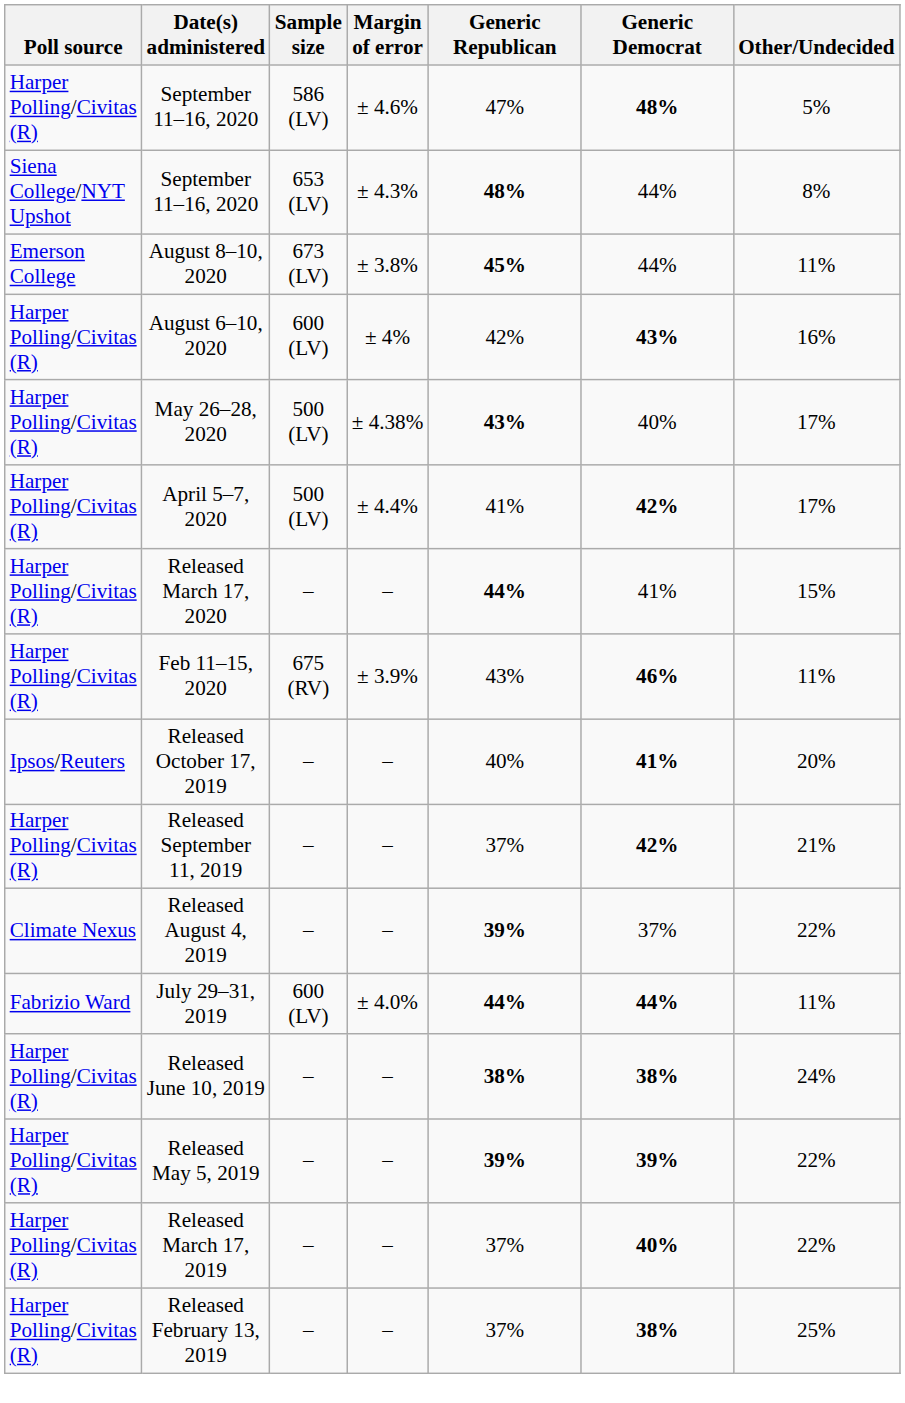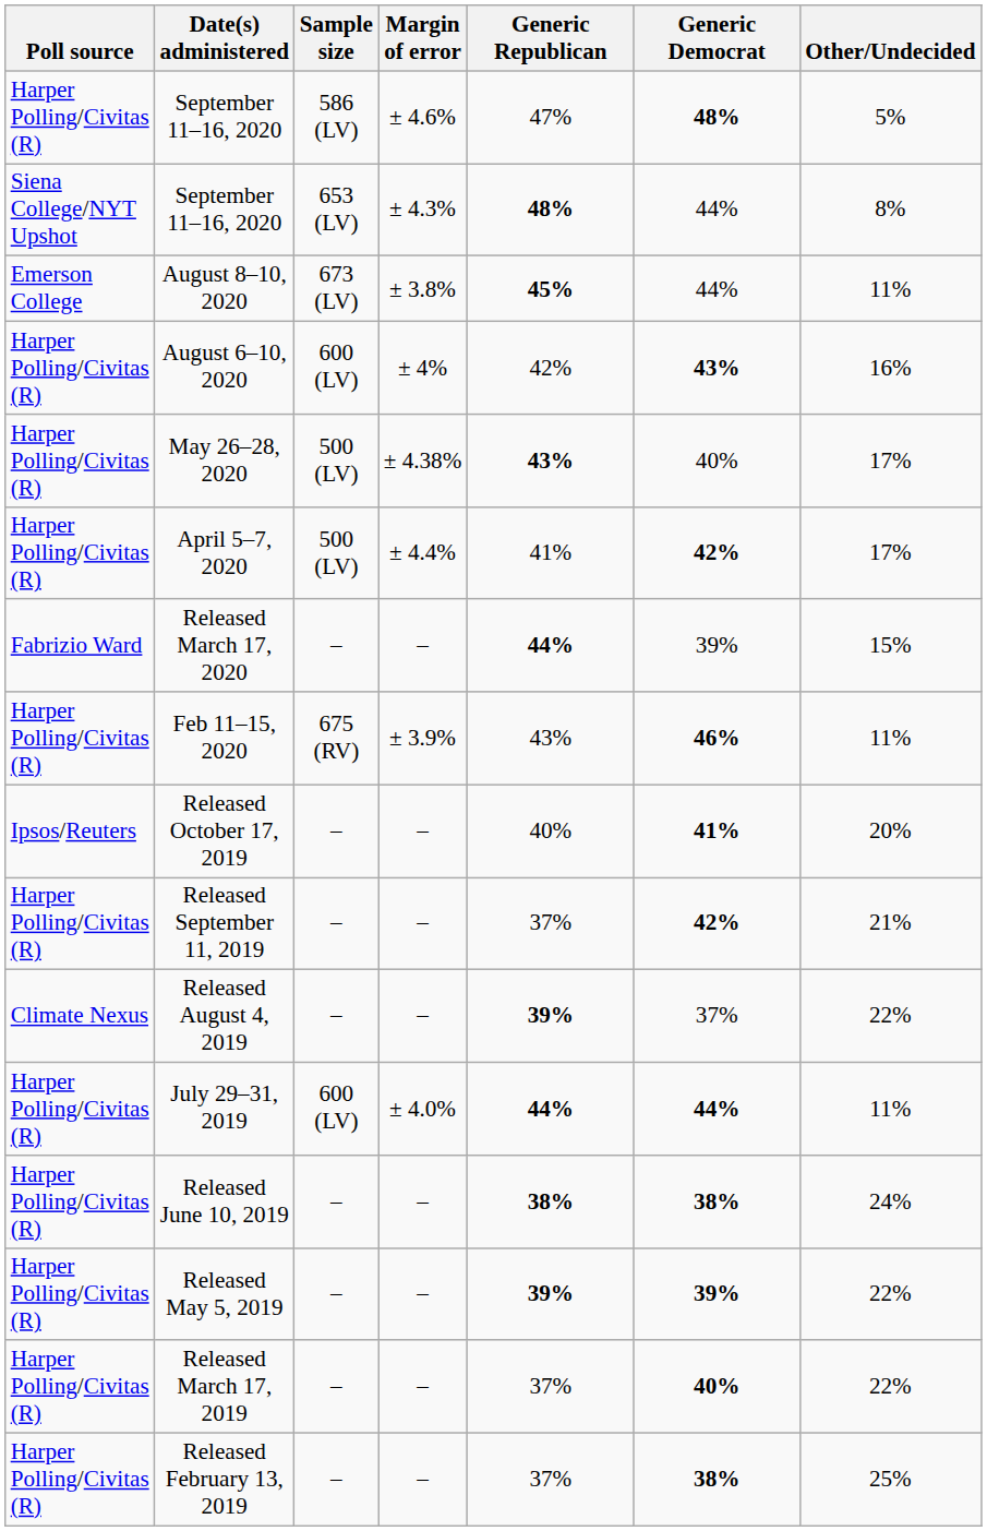 <table class="wikitable" style="font-size:90%;text-align:center;">
 <tr valign=bottom>
 <th>Poll source</th>
 <th>Date(s)<br>administered</th>
 <th>Sample<br>size</th>
 <th>Margin<br>of error</th>
 <th style="width:100px;">Generic<br>Republican</th>
 <th style="width:100px;">Generic<br>Democrat</th>
 <th>Other/Undecided</th>
 </tr>
 <tr>
 <td style="text-align:left;"><a href='#'>Harper Polling</a>/<a href='#'>Civitas (R)</a></td>
 <td>September 11–16, 2020</td>
 <td>586 (LV)</td>
 <td>± 4.6%</td>
 <td>47%</td>
 <td><strong>48%</strong></td>
 <td>5%</td>
 </tr>
 <tr>
 <td style="text-align:left;"><a href='#'>Siena College</a>/<a href='#'>NYT Upshot</a></td>
 <td>September 11–16, 2020</td>
 <td>653 (LV)</td>
 <td>± 4.3%</td>
 <td><strong>48%</strong></td>
 <td>44%</td>
 <td>8%</td>
 </tr>
 <tr>
 <td style="text-align:left;"><a href='#'>Emerson College</a></td>
 <td>August 8–10, 2020</td>
 <td>673 (LV)</td>
 <td>± 3.8%</td>
 <td><strong>45%</strong></td>
 <td>44%</td>
 <td>11%</td>
 </tr>
 <tr>
 <td style="text-align:left;"><a href='#'>Harper Polling</a>/<a href='#'>Civitas (R)</a></td>
 <td>August 6–10, 2020</td>
 <td>600 (LV)</td>
 <td>± 4%</td>
 <td>42%</td>
 <td><strong>43%</strong></td>
 <td>16%</td>
 </tr>
 <tr>
 <td style="text-align:left;"><a href='#'>Harper Polling</a>/<a href='#'>Civitas (R)</a></td>
 <td>May 26–28, 2020</td>
 <td>500 (LV)</td>
 <td>± 4.38%</td>
 <td><strong>43%</strong></td>
 <td>40%</td>
 <td>17%</td>
 </tr>
 <tr>
 <td style="text-align:left;"><a href='#'>Harper Polling</a>/<a href='#'>Civitas (R)</a></td>
 <td>April 5–7, 2020</td>
 <td>500 (LV)</td>
 <td>± 4.4%</td>
 <td>41%</td>
 <td><strong>42%</strong></td>
 <td>17%</td>
 </tr>
 <tr>
-<td style="text-align:left;"><a href='#'>Harper Polling</a>/<a href='#'>Civitas (R)</a></td>
+<td style="text-align:left;"><a href='#'>Fabrizio Ward</a></td>
 <td>Released March 17, 2020</td>
 <td>–</td>
 <td>–</td>
 <td><strong>44%</strong></td>
-<td>41%</td>
+<td>39%</td>
 <td>15%</td>
 </tr>
 <tr>
 <td style="text-align:left;"><a href='#'>Harper Polling</a>/<a href='#'>Civitas (R)</a></td>
 <td>Feb 11–15, 2020</td>
 <td>675 (RV)</td>
 <td>± 3.9%</td>
 <td>43%</td>
 <td><strong>46%</strong></td>
 <td>11%</td>
 </tr>
 <tr>
 <td style="text-align:left;"><a href='#'>Ipsos</a>/<a href='#'>Reuters</a></td>
 <td>Released October 17, 2019</td>
 <td>–</td>
 <td>–</td>
 <td>40%</td>
 <td><strong>41%</strong></td>
 <td>20%</td>
 </tr>
 <tr>
 <td style="text-align:left;"><a href='#'>Harper Polling</a>/<a href='#'>Civitas (R)</a></td>
 <td>Released September 11, 2019</td>
 <td>–</td>
 <td>–</td>
 <td>37%</td>
 <td><strong>42%</strong></td>
 <td>21%</td>
 </tr>
 <tr>
 <td style="text-align:left;"><a href='#'>Climate Nexus</a></td>
 <td>Released August 4, 2019</td>
 <td>–</td>
 <td>–</td>
 <td><strong>39%</strong></td>
 <td>37%</td>
 <td>22%</td>
 </tr>
 <tr>
-<td style="text-align:left;"><a href='#'>Fabrizio Ward</a></td>
+<td style="text-align:left;"><a href='#'>Harper Polling</a>/<a href='#'>Civitas (R)</a></td>
 <td>July 29–31, 2019</td>
 <td>600 (LV)</td>
 <td>± 4.0%</td>
 <td><strong>44%</strong></td>
 <td><strong>44%</strong></td>
 <td>11%</td>
 </tr>
 <tr>
 <td style="text-align:left;"><a href='#'>Harper Polling</a>/<a href='#'>Civitas (R)</a></td>
 <td>Released June 10, 2019</td>
 <td>–</td>
 <td>–</td>
 <td><strong>38%</strong></td>
 <td><strong>38%</strong></td>
 <td>24%</td>
 </tr>
 <tr>
 <td style="text-align:left;"><a href='#'>Harper Polling</a>/<a href='#'>Civitas (R)</a></td>
 <td>Released May 5, 2019</td>
 <td>–</td>
 <td>–</td>
 <td><strong>39%</strong></td>
 <td><strong>39%</strong></td>
 <td>22%</td>
 </tr>
 <tr>
 <td style="text-align:left;"><a href='#'>Harper Polling</a>/<a href='#'>Civitas (R)</a></td>
 <td>Released March 17, 2019</td>
 <td>–</td>
 <td>–</td>
 <td>37%</td>
 <td><strong>40%</strong></td>
 <td>22%</td>
 </tr>
 <tr>
 <td style="text-align:left;"><a href='#'>Harper Polling</a>/<a href='#'>Civitas (R)</a></td>
 <td>Released February 13, 2019</td>
 <td>–</td>
 <td>–</td>
 <td>37%</td>
 <td><strong>38%</strong></td>
 <td>25%</td>
 </tr>
 </table>
